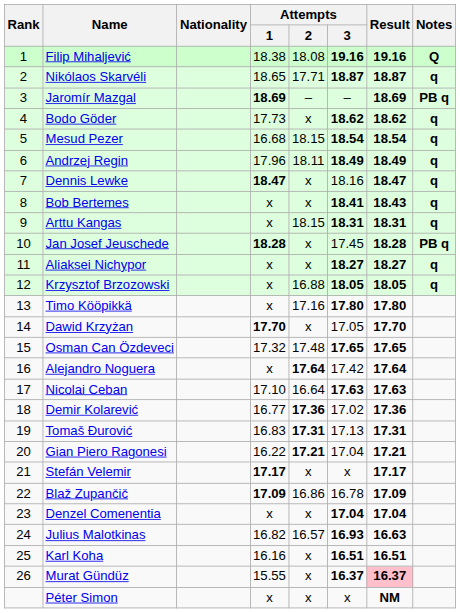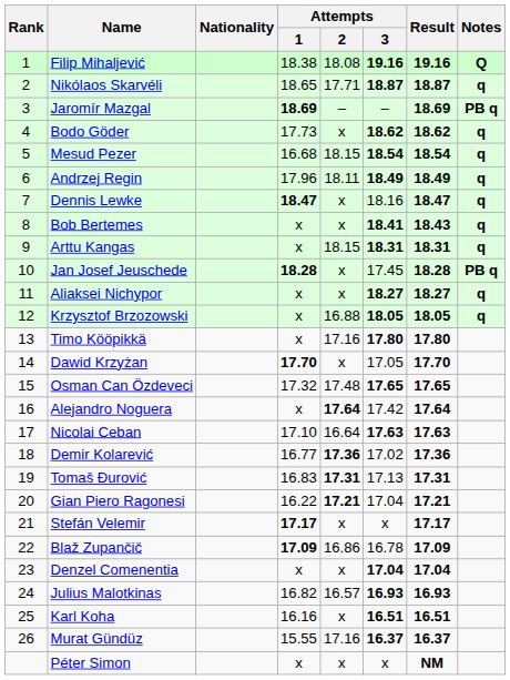 <table class="wikitable sortable" style="text-align:center">
 <tr>
 <th rowspan=2>Rank</th>
 <th rowspan=2>Name</th>
 <th rowspan=2>Nationality</th>
 <th colspan=3>Attempts</th>
 <th rowspan=2>Result</th>
 <th rowspan=2>Notes</th>
 </tr>
 <tr>
 <th>1</th>
 <th>2</th>
 <th>3</th>
 </tr>
 <tr bgcolor=ccffcc>
 <td>1</td>
 <td align=left><a href='#'>Filip Mihaljević</a></td>
 <td align=left></td>
 <td>18.38</td>
 <td>18.08</td>
 <td><strong>19.16</strong></td>
 <td><strong>19.16</strong></td>
 <td><strong>Q</strong></td>
 </tr>
 <tr bgcolor=ddffdd>
 <td>2</td>
 <td align=left><a href='#'>Nikólaos Skarvéli</a></td>
 <td align=left></td>
 <td>18.65</td>
 <td>17.71</td>
 <td><strong>18.87</strong></td>
 <td><strong>18.87</strong></td>
 <td><strong>q</strong></td>
 </tr>
 <tr bgcolor=ddffdd>
 <td>3</td>
 <td align=left><a href='#'>Jaromír Mazgal</a></td>
 <td align=left></td>
 <td><strong>18.69</strong></td>
 <td>–</td>
 <td>–</td>
 <td><strong>18.69</strong></td>
 <td><strong>PB q</strong></td>
 </tr>
 <tr bgcolor=ddffdd>
 <td>4</td>
 <td align=left><a href='#'>Bodo Göder</a></td>
 <td align=left></td>
 <td>17.73</td>
 <td>x</td>
 <td><strong>18.62</strong></td>
 <td><strong>18.62</strong></td>
 <td><strong>q</strong></td>
 </tr>
 <tr bgcolor=ddffdd>
 <td>5</td>
 <td align=left><a href='#'>Mesud Pezer</a></td>
 <td align=left></td>
 <td>16.68</td>
 <td>18.15</td>
 <td><strong>18.54</strong></td>
 <td><strong>18.54</strong></td>
 <td><strong>q</strong></td>
 </tr>
 <tr bgcolor=ddffdd>
 <td>6</td>
 <td align=left><a href='#'>Andrzej Regin</a></td>
 <td align=left></td>
 <td>17.96</td>
 <td>18.11</td>
 <td><strong>18.49</strong></td>
 <td><strong>18.49</strong></td>
 <td><strong>q</strong></td>
 </tr>
 <tr bgcolor=ddffdd>
 <td>7</td>
 <td align=left><a href='#'>Dennis Lewke</a></td>
 <td align=left></td>
 <td><strong>18.47</strong></td>
 <td>x</td>
 <td>18.16</td>
 <td><strong>18.47</strong></td>
 <td><strong>q</strong></td>
 </tr>
 <tr bgcolor=ddffdd>
 <td>8</td>
 <td align=left><a href='#'>Bob Bertemes</a></td>
 <td align=left></td>
 <td>x</td>
 <td>x</td>
 <td><strong>18.41</strong></td>
 <td><strong>18.43</strong></td>
 <td><strong>q</strong></td>
 </tr>
 <tr bgcolor=ddffdd>
 <td>9</td>
 <td align=left><a href='#'>Arttu Kangas</a></td>
 <td align=left></td>
 <td>x</td>
 <td>18.15</td>
 <td><strong>18.31</strong></td>
 <td><strong>18.31</strong></td>
 <td><strong>q</strong></td>
 </tr>
 <tr bgcolor=ddffdd>
 <td>10</td>
 <td align=left><a href='#'>Jan Josef Jeuschede</a></td>
 <td align=left></td>
 <td><strong>18.28</strong></td>
 <td>x</td>
 <td>17.45</td>
 <td><strong>18.28</strong></td>
 <td><strong>PB q</strong></td>
 </tr>
 <tr bgcolor=ddffdd>
 <td>11</td>
 <td align=left><a href='#'>Aliaksei Nichypor</a></td>
 <td align=left></td>
 <td>x</td>
 <td>x</td>
 <td><strong>18.27</strong></td>
 <td><strong>18.27</strong></td>
 <td><strong>q</strong></td>
 </tr>
 <tr bgcolor=ddffdd>
 <td>12</td>
 <td align=left><a href='#'>Krzysztof Brzozowski</a></td>
 <td align=left></td>
 <td>x</td>
 <td>16.88</td>
 <td><strong>18.05</strong></td>
 <td><strong>18.05</strong></td>
 <td><strong>q</strong></td>
 </tr>
 <tr>
 <td>13</td>
 <td align=left><a href='#'>Timo Kööpikkä</a></td>
 <td align=left></td>
 <td>x</td>
 <td>17.16</td>
 <td><strong>17.80</strong></td>
 <td><strong>17.80</strong></td>
 <td></td>
 </tr>
 <tr>
 <td>14</td>
 <td align=left><a href='#'>Dawid Krzyżan</a></td>
 <td align=left></td>
 <td><strong>17.70</strong></td>
 <td>x</td>
 <td>17.05</td>
 <td><strong>17.70</strong></td>
 <td></td>
 </tr>
 <tr>
 <td>15</td>
 <td align=left><a href='#'>Osman Can Özdeveci</a></td>
 <td align=left></td>
 <td>17.32</td>
 <td>17.48</td>
 <td><strong>17.65</strong></td>
 <td><strong>17.65</strong></td>
 <td></td>
 </tr>
 <tr>
 <td>16</td>
 <td align=left><a href='#'>Alejandro Noguera</a></td>
 <td align=left></td>
 <td>x</td>
 <td><strong>17.64</strong></td>
 <td>17.42</td>
 <td><strong>17.64</strong></td>
 <td></td>
 </tr>
 <tr>
 <td>17</td>
 <td align=left><a href='#'>Nicolai Ceban</a></td>
 <td align=left></td>
 <td>17.10</td>
 <td>16.64</td>
 <td><strong>17.63</strong></td>
 <td><strong>17.63</strong></td>
 <td></td>
 </tr>
 <tr>
 <td>18</td>
 <td align=left><a href='#'>Demir Kolarević</a></td>
 <td align=left></td>
 <td>16.77</td>
 <td><strong>17.36</strong></td>
 <td>17.02</td>
 <td><strong>17.36</strong></td>
 <td></td>
 </tr>
 <tr>
 <td>19</td>
 <td align=left><a href='#'>Tomaš Đurović</a></td>
 <td align=left></td>
 <td>16.83</td>
 <td><strong>17.31</strong></td>
 <td>17.13</td>
 <td><strong>17.31</strong></td>
 <td></td>
 </tr>
 <tr>
 <td>20</td>
 <td align=left><a href='#'>Gian Piero Ragonesi</a></td>
 <td align=left></td>
 <td>16.22</td>
 <td><strong>17.21</strong></td>
 <td>17.04</td>
 <td><strong>17.21</strong></td>
 <td></td>
 </tr>
 <tr>
 <td>21</td>
 <td align=left><a href='#'>Stefán Velemir</a></td>
 <td align=left></td>
 <td><strong>17.17</strong></td>
 <td>x</td>
 <td>x</td>
 <td><strong>17.17</strong></td>
 <td></td>
 </tr>
 <tr>
 <td>22</td>
 <td align=left><a href='#'>Blaž Zupančič</a></td>
 <td align=left></td>
 <td><strong>17.09</strong></td>
 <td>16.86</td>
 <td>16.78</td>
 <td><strong>17.09</strong></td>
 <td></td>
 </tr>
 <tr>
 <td>23</td>
 <td align=left><a href='#'>Denzel Comenentia</a></td>
 <td align=left></td>
 <td>x</td>
 <td>x</td>
 <td><strong>17.04</strong></td>
 <td><strong>17.04</strong></td>
 <td></td>
 </tr>
 <tr>
 <td>24</td>
 <td align=left><a href='#'>Julius Malotkinas</a></td>
 <td align=left></td>
 <td>16.82</td>
 <td>16.57</td>
 <td><strong>16.93</strong></td>
-<td><strong>16.63</strong></td>
+<td><strong>16.93</strong></td>
 <td></td>
 </tr>
 <tr>
 <td>25</td>
 <td align=left><a href='#'>Karl Koha</a></td>
 <td align=left></td>
 <td>16.16</td>
 <td>x</td>
 <td><strong>16.51</strong></td>
 <td><strong>16.51</strong></td>
 <td></td>
 </tr>
 <tr>
 <td>26</td>
 <td align=left><a href='#'>Murat Gündüz</a></td>
 <td align=left></td>
 <td>15.55</td>
-<td>x</td>
+<td>17.16</td>
 <td><strong>16.37</strong></td>
-<td style="background: pink;"><strong>16.37</strong></td>
+<td><strong>16.37</strong></td>
 <td></td>
 </tr>
 <tr>
 <td></td>
 <td align=left><a href='#'>Péter Simon</a></td>
 <td align=left></td>
 <td>x</td>
 <td>x</td>
 <td>x</td>
 <td><strong>NM</strong></td>
 <td></td>
 </tr>
 </table>
